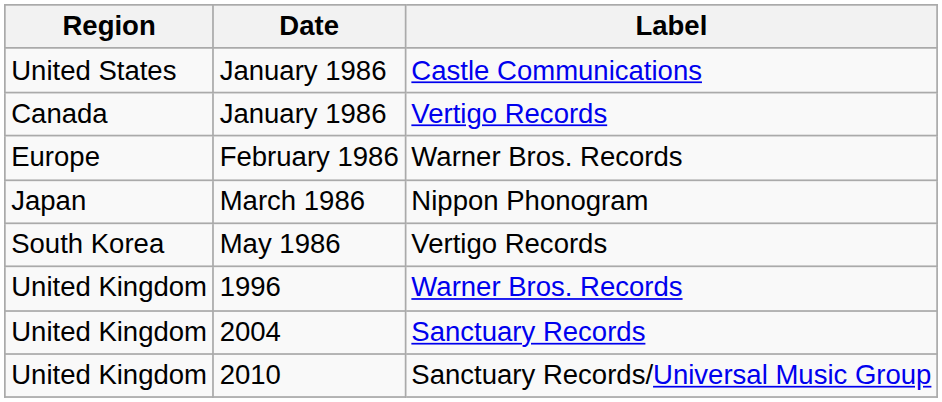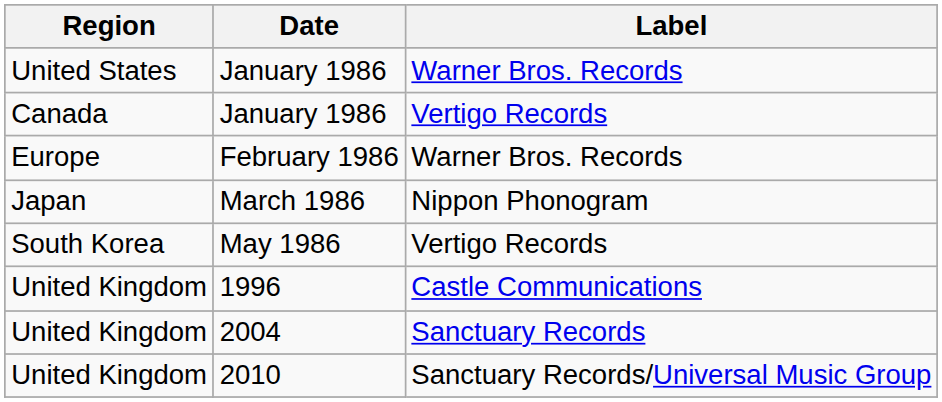 <table class="wikitable">
 <tr>
 <th>Region</th>
 <th>Date</th>
 <th>Label</th>
 </tr>
 <tr>
 <td>United States</td>
 <td>January 1986</td>
-<td><a href='#'>Castle Communications</a></td>
+<td><a href='#'>Warner Bros. Records</a></td>
 </tr>
 <tr>
 <td>Canada</td>
 <td>January 1986</td>
 <td><a href='#'>Vertigo Records</a></td>
 </tr>
 <tr>
 <td>Europe</td>
 <td>February 1986</td>
 <td>Warner Bros. Records</td>
 </tr>
 <tr>
 <td>Japan</td>
 <td>March 1986</td>
 <td>Nippon Phonogram</td>
 </tr>
 <tr>
 <td>South Korea</td>
 <td>May 1986</td>
 <td>Vertigo Records</td>
 </tr>
 <tr>
 <td>United Kingdom</td>
 <td>1996</td>
-<td><a href='#'>Warner Bros. Records</a></td>
+<td><a href='#'>Castle Communications</a></td>
 </tr>
 <tr>
 <td>United Kingdom</td>
 <td>2004</td>
 <td><a href='#'>Sanctuary Records</a></td>
 </tr>
 <tr>
 <td>United Kingdom</td>
 <td>2010</td>
 <td>Sanctuary Records/<a href='#'>Universal Music Group</a></td>
 </tr>
 </table>
